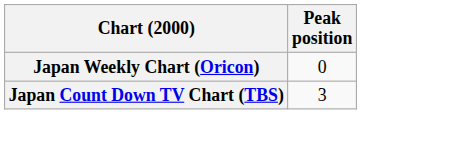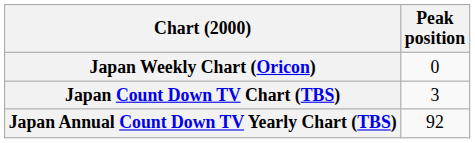 <table class="wikitable plainrowheaders">
 <tr>
 <th>Chart (2000)</th>
 <th>Peak<br>position</th>
 </tr>
 <tr>
 <th scope="row">Japan Weekly Chart (<a href='#'>Oricon</a>)</th>
 <td style="text-align:center;">0</td>
 </tr>
 <tr>
 <th scope="row">Japan <a href='#'>Count Down TV</a> Chart (<a href='#'>TBS</a>)</th>
 <td style="text-align:center;">3</td>
 </tr>
+<tr>
+<th scope="row">Japan Annual <a href='#'>Count Down TV</a> Yearly Chart (<a href='#'>TBS</a>)</th>
+<td style="text-align:center;">92</td>
+</tr>
 </table>
